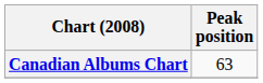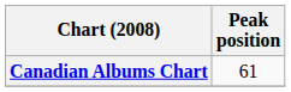 <table class="wikitable plainrowheaders sortable" style="text-align:center;">
 <tr>
 <th scope="col">Chart (2008)</th>
 <th scope="col">Peak<br>position</th>
 </tr>
 <tr>
 <th scope="row"><a href='#'>Canadian Albums Chart</a></th>
-<td align="center">63</td>
+<td align="center">61</td>
 </tr>
 <tr>
 </tr>
 <tr>
 </tr>
 <tr>
 </tr>
 <tr>
 </tr>
 </table>
